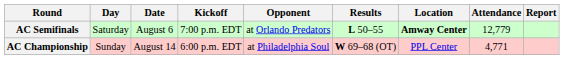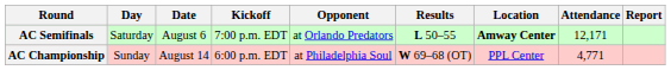 <table class="wikitable" style="font-size: 95%;">
 <tr>
 <th>Round</th>
 <th>Day</th>
 <th>Date</th>
 <th>Kickoff</th>
 <th>Opponent</th>
 <th>Results</th>
 <th>Location</th>
 <th>Attendance</th>
 <th>Report</th>
 </tr>
 <tr style= background:#ccffcc>
 <th align="center">AC Semifinals</th>
 <td align="center">Saturday</td>
 <td align="center">August 6</td>
 <td align="center">7:00 p.m. EDT</td>
 <td align="center">at <a href='#'>Orlando Predators</a></td>
 <td align="center"><strong>L</strong> 50–55</td>
 <td align="center"><strong>Amway Center</strong></td>
-<td align="center">12,779</td>
+<td align="center">12,171</td>
 <td align="center"></td>
 </tr>
 <tr style=  background:#ffcccc>
 <th align="center">AC Championship</th>
 <td align="center">Sunday</td>
 <td align="center">August 14</td>
 <td align="center">6:00 p.m. EDT</td>
 <td align="center">at <a href='#'>Philadelphia Soul</a></td>
 <td align="center"><strong>W</strong> 69–68 (OT)</td>
 <td align="center"><a href='#'>PPL Center</a></td>
 <td align="center">4,771</td>
 <td align="center"></td>
 </tr>
 </table>
